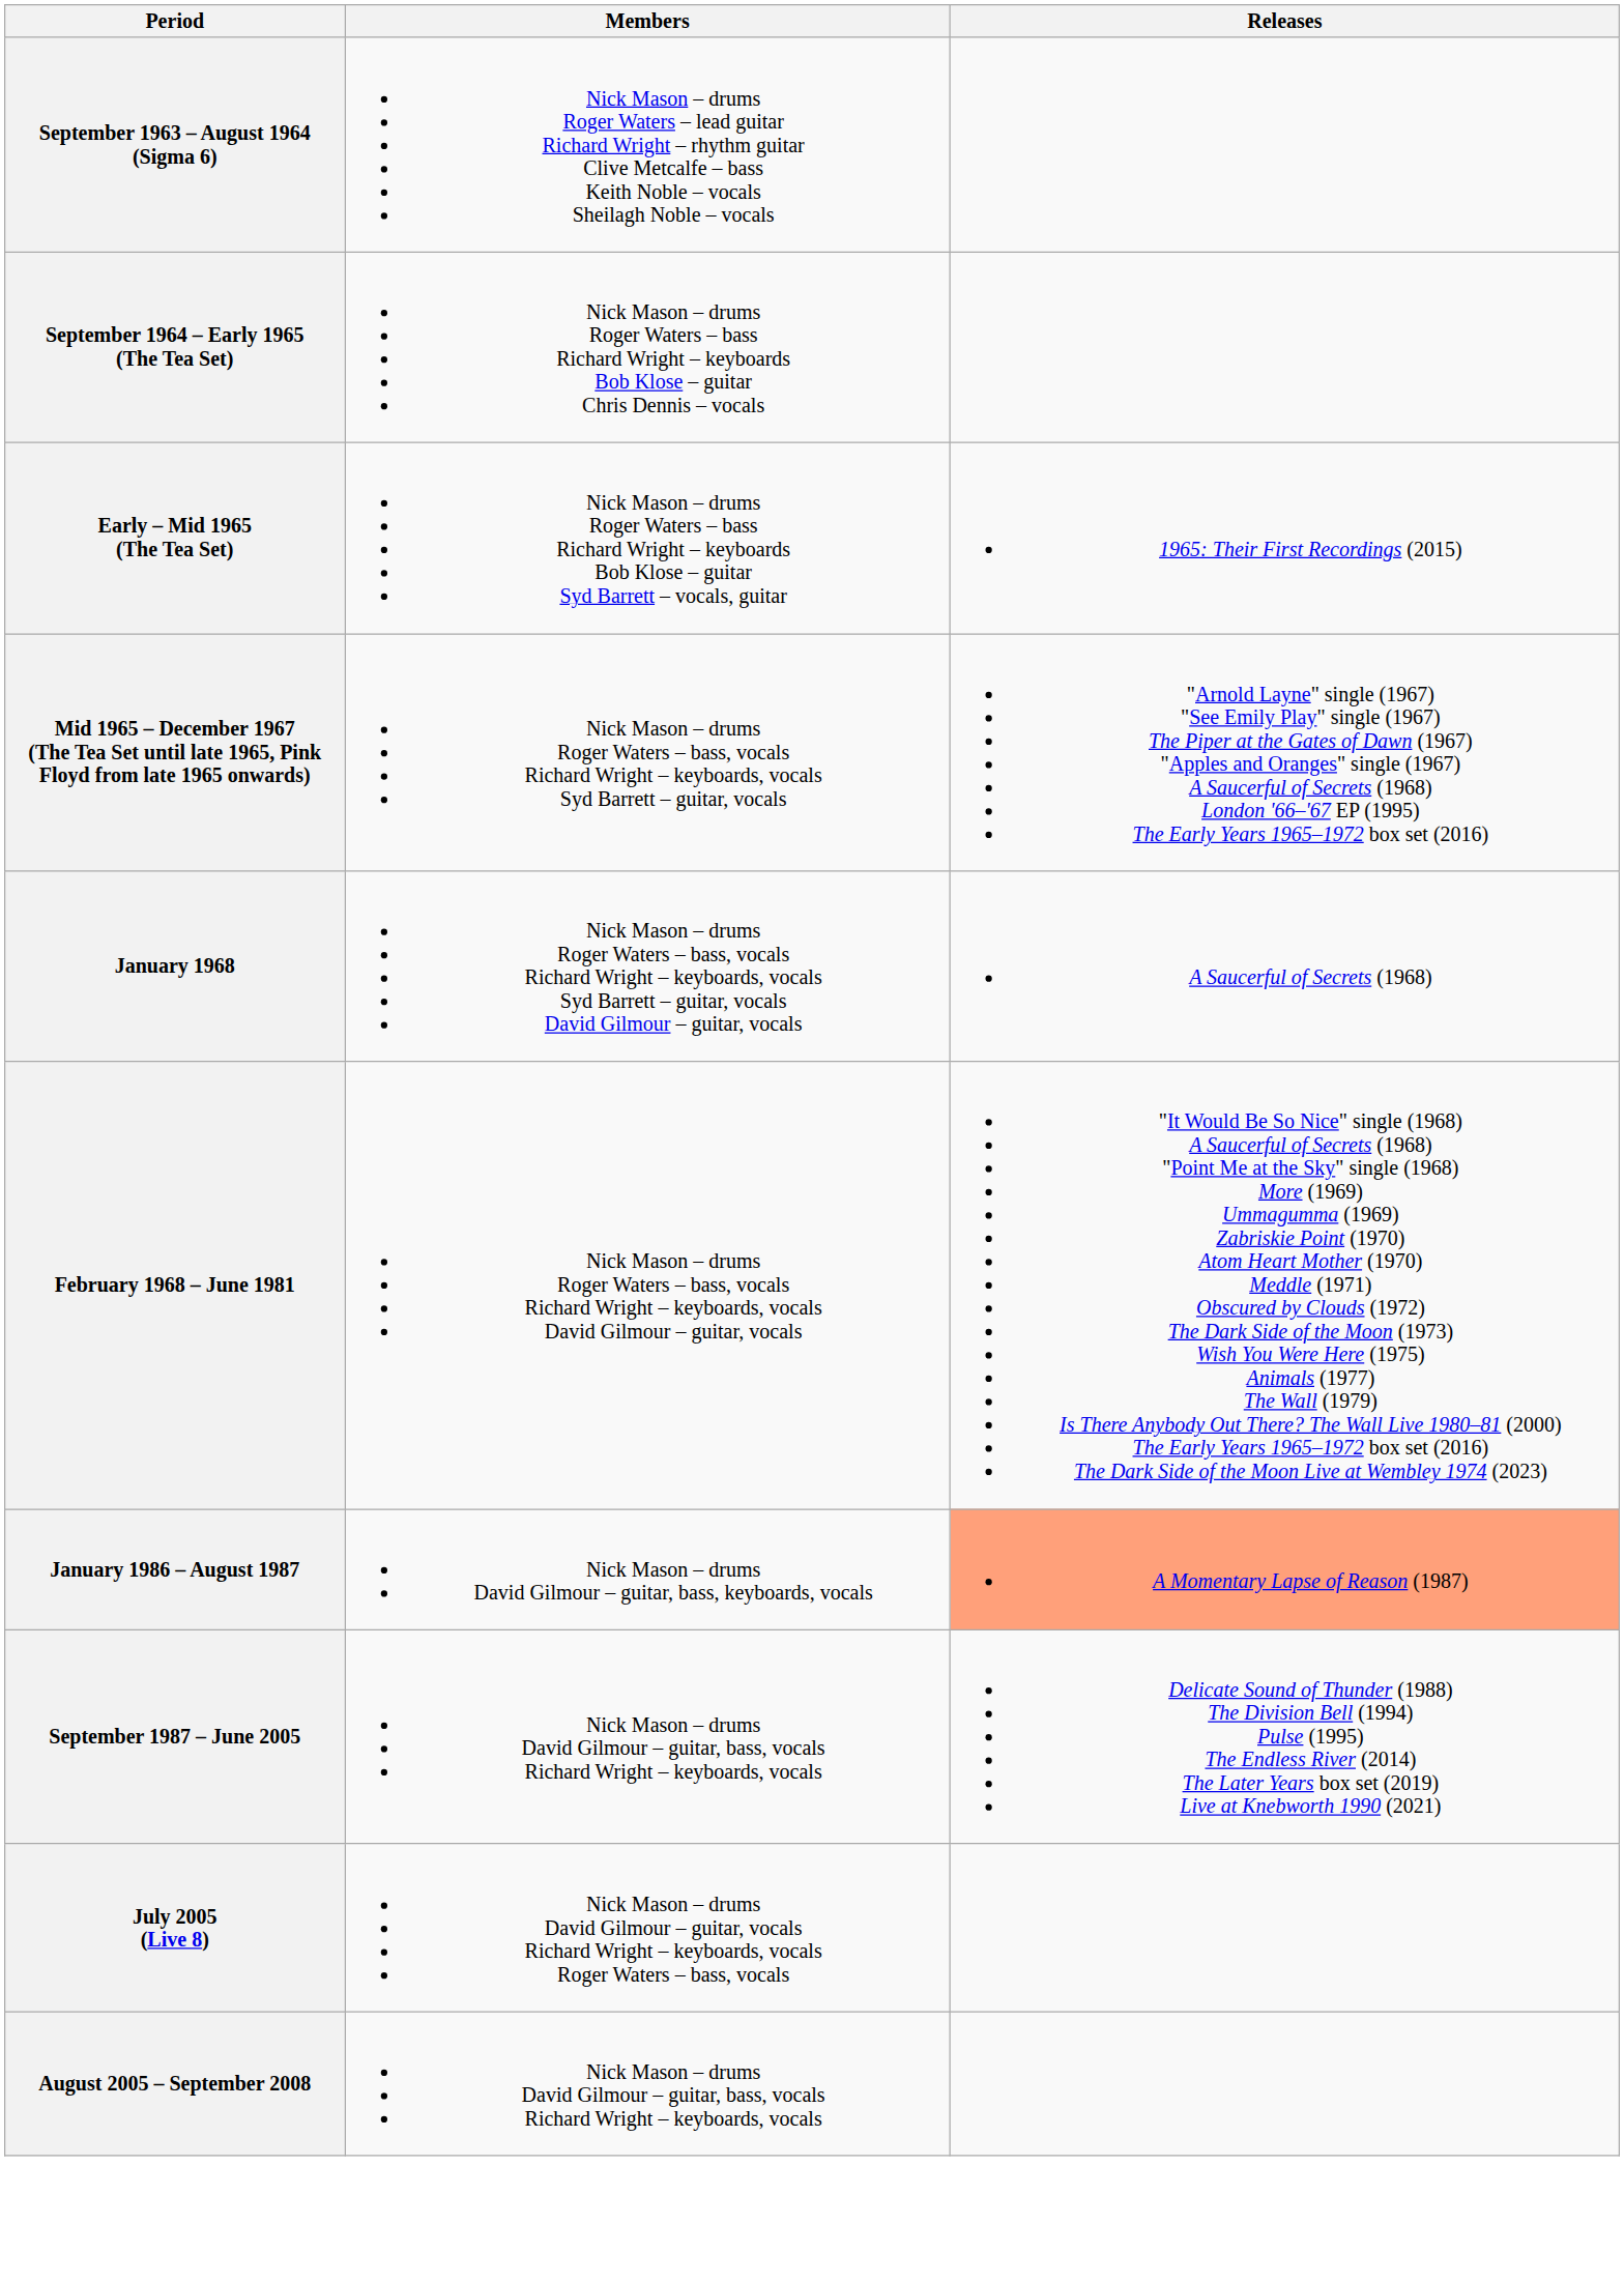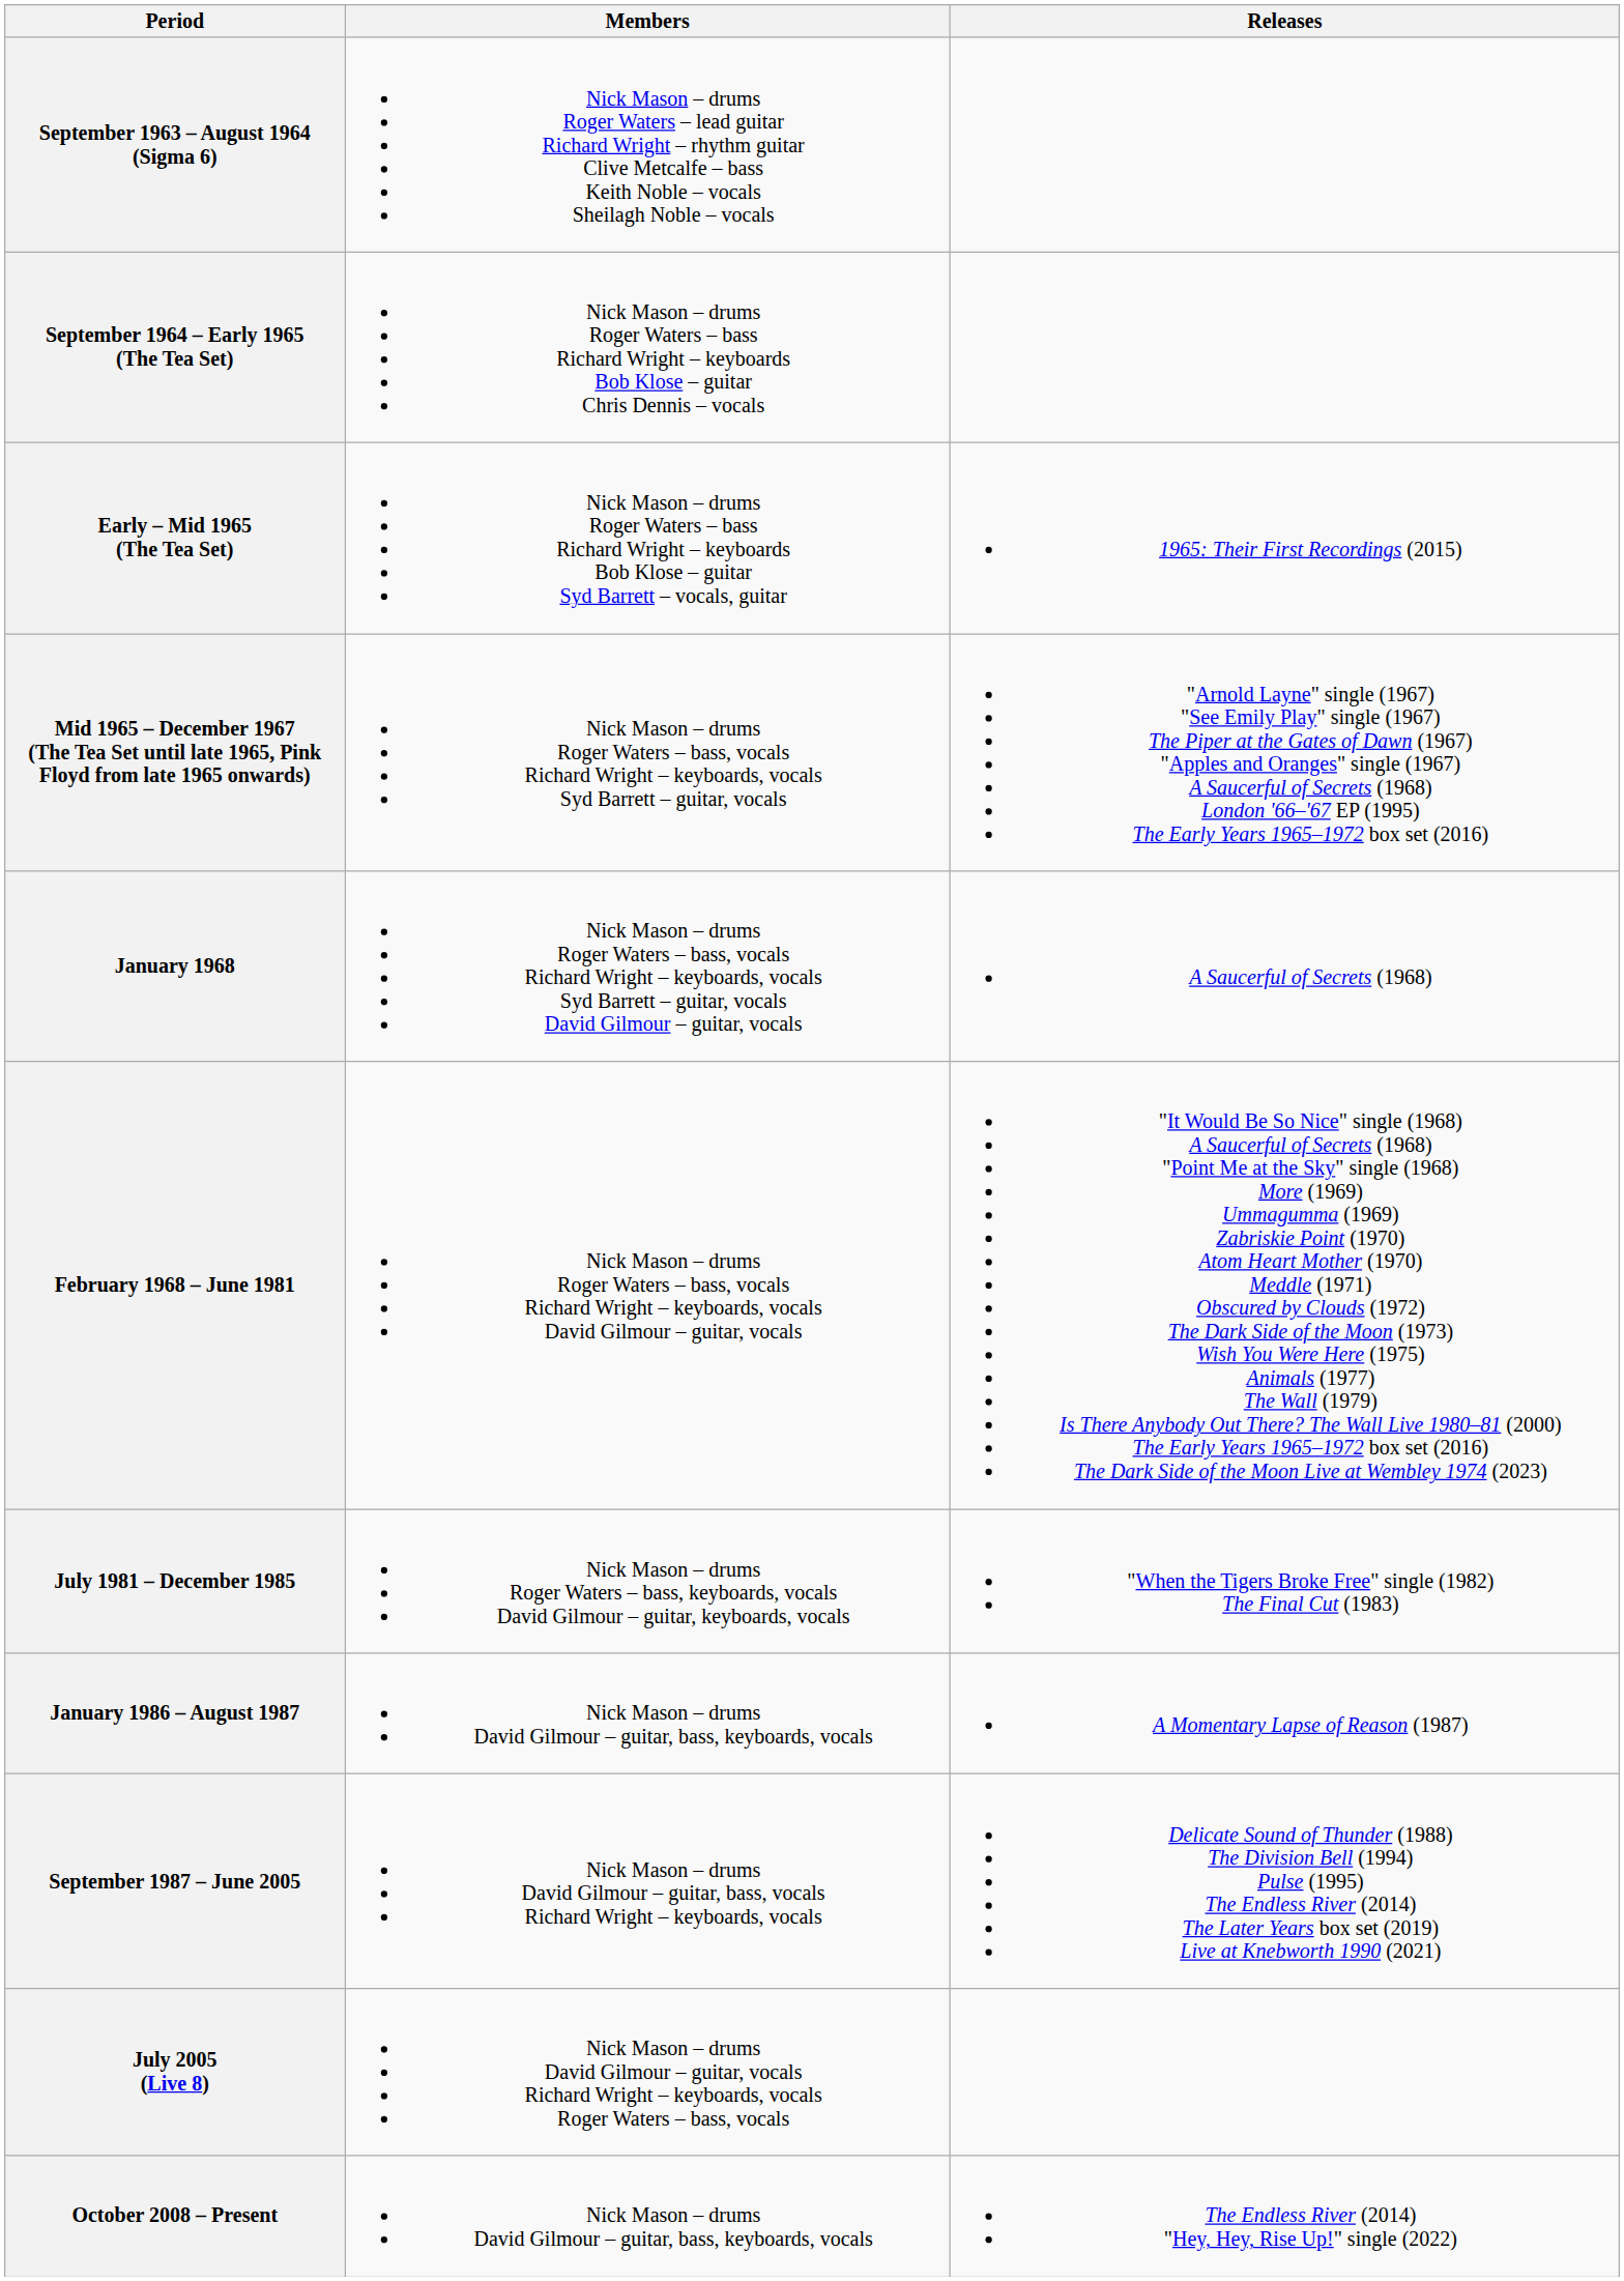 <table class="wikitable plainrowheaders" style="text-align:center;">
 <tr>
 <th scope="col" style="width:28em;">Period</th>
 <th scope="col" style="width:52em;">Members</th>
 <th scope="col" style="width:57em;">Releases</th>
 </tr>
 <tr>
 <th scope="col">September 1963 – August 1964<br>(Sigma 6)</th>
 <td><br><ul><li><a href='#'>Nick Mason</a> – drums</li><li><a href='#'>Roger Waters</a> – lead guitar</li><li><a href='#'>Richard Wright</a> – rhythm guitar</li><li>Clive Metcalfe – bass</li><li>Keith Noble – vocals</li><li>Sheilagh Noble – vocals</li></ul></td>
 <td></td>
 </tr>
 <tr>
 <th>September 1964 – Early 1965<br>(The Tea Set)</th>
 <td><br><ul><li>Nick Mason – drums</li><li>Roger Waters – bass</li><li>Richard Wright – keyboards</li><li><a href='#'>Bob Klose</a> – guitar</li><li>Chris Dennis – vocals</li></ul></td>
 <td></td>
 </tr>
 <tr>
 <th scope="col">Early – Mid 1965<br>(The Tea Set)</th>
 <td><br><ul><li>Nick Mason – drums</li><li>Roger Waters – bass</li><li>Richard Wright – keyboards</li><li>Bob Klose – guitar</li><li><a href='#'>Syd Barrett</a> – vocals, guitar</li></ul></td>
 <td><br><ul><li><em><a href='#'>1965: Their First Recordings</a></em> (2015)</li></ul></td>
 </tr>
 <tr>
 <th scope="col">Mid 1965 – December 1967<br>(The Tea Set until late 1965, Pink Floyd from late 1965 onwards)</th>
 <td><br><ul><li>Nick Mason – drums</li><li>Roger Waters – bass, vocals</li><li>Richard Wright – keyboards, vocals</li><li>Syd Barrett – guitar, vocals</li></ul></td>
 <td><br><ul><li>"<a href='#'>Arnold Layne</a>" single (1967)</li><li>"<a href='#'>See Emily Play</a>" single (1967)</li><li><em><a href='#'>The Piper at the Gates of Dawn</a></em> (1967)</li><li>"<a href='#'>Apples and Oranges</a>" single (1967)</li><li><em><a href='#'>A Saucerful of Secrets</a></em> (1968) </li><li><em><a href='#'>London '66–'67</a></em> EP (1995)</li><li><em><a href='#'>The Early Years 1965–1972</a></em> box set (2016) </li></ul></td>
 </tr>
 <tr>
 <th scope="col">January 1968</th>
 <td><br><ul><li>Nick Mason – drums</li><li>Roger Waters – bass, vocals</li><li>Richard Wright – keyboards, vocals</li><li>Syd Barrett – guitar, vocals</li><li><a href='#'>David Gilmour</a> – guitar, vocals</li></ul></td>
 <td><br><ul><li><em><a href='#'>A Saucerful of Secrets</a></em> (1968) </li></ul></td>
 </tr>
 <tr>
 <th scope="col">February 1968 – June 1981</th>
 <td><br><ul><li>Nick Mason – drums</li><li>Roger Waters – bass, vocals</li><li>Richard Wright – keyboards, vocals</li><li>David Gilmour – guitar, vocals</li></ul></td>
 <td><br><ul><li>"<a href='#'>It Would Be So Nice</a>" single (1968)</li><li><em><a href='#'>A Saucerful of Secrets</a></em> (1968) </li><li>"<a href='#'>Point Me at the Sky</a>" single (1968)</li><li><em><a href='#'>More</a></em> (1969)</li><li><em><a href='#'>Ummagumma</a></em> (1969)</li><li><em><a href='#'>Zabriskie Point</a></em> (1970)</li><li><em><a href='#'>Atom Heart Mother</a></em> (1970)</li><li><em><a href='#'>Meddle</a></em> (1971)</li><li><em><a href='#'>Obscured by Clouds</a></em> (1972)</li><li><em><a href='#'>The Dark Side of the Moon</a></em> (1973)</li><li><em><a href='#'>Wish You Were Here</a></em> (1975)</li><li><em><a href='#'>Animals</a></em> (1977)</li><li><em><a href='#'>The Wall</a></em> (1979)</li><li><em><a href='#'>Is There Anybody Out There? The Wall Live 1980–81</a></em> (2000)</li><li><em><a href='#'>The Early Years 1965–1972</a></em> box set (2016) </li><li><em><a href='#'>The Dark Side of the Moon Live at Wembley 1974</a></em> (2023)</li></ul></td>
 </tr>
 <tr>
+<th scope="col">July 1981 – December 1985</th>
+<td><br><ul><li>Nick Mason – drums</li><li>Roger Waters – bass, keyboards, vocals</li><li>David Gilmour – guitar, keyboards, vocals</li></ul></td>
+<td><br><ul><li>"<a href='#'>When the Tigers Broke Free</a>" single (1982)</li><li><em><a href='#'>The Final Cut</a></em> (1983)</li></ul></td>
+</tr>
+<tr>
 <th scope="col">January 1986 – August 1987</th>
 <td><br><ul><li>Nick Mason – drums</li><li>David Gilmour – guitar, bass, keyboards, vocals</li></ul></td>
-<td style="background: lightsalmon;"><br><ul><li><em><a href='#'>A Momentary Lapse of Reason</a></em> (1987)</li></ul></td>
+<td><br><ul><li><em><a href='#'>A Momentary Lapse of Reason</a></em> (1987)</li></ul></td>
 </tr>
 <tr>
 <th scope="col">September 1987 – June 2005</th>
 <td><br><ul><li>Nick Mason – drums</li><li>David Gilmour – guitar, bass, vocals</li><li>Richard Wright – keyboards, vocals</li></ul></td>
 <td><br><ul><li><em><a href='#'>Delicate Sound of Thunder</a></em> (1988)</li><li><em><a href='#'>The Division Bell</a></em> (1994)</li><li><em><a href='#'>Pulse</a></em> (1995)</li><li><em><a href='#'>The Endless River</a></em> (2014) </li><li><em><a href='#'>The Later Years</a></em> box set (2019)</li><li><em><a href='#'>Live at Knebworth 1990</a></em> (2021)</li></ul></td>
 </tr>
 <tr>
 <th scope="col">July 2005<br>(<a href='#'>Live 8</a>)</th>
 <td><br><ul><li>Nick Mason – drums</li><li>David Gilmour – guitar, vocals</li><li>Richard Wright – keyboards, vocals</li><li>Roger Waters – bass, vocals</li></ul></td>
 <td></td>
 </tr>
 <tr>
-<th scope="col">August 2005 – September 2008</th>
-<td><br><ul><li>Nick Mason – drums</li><li>David Gilmour – guitar, bass, vocals</li><li>Richard Wright – keyboards, vocals</li></ul></td>
-<td></td>
+<th scope="col">October 2008 – Present</th>
+<td><br><ul><li>Nick Mason – drums</li><li>David Gilmour – guitar, bass, keyboards, vocals</li></ul></td>
+<td><br><ul><li><em><a href='#'>The Endless River</a></em> (2014) </li><li>"<a href='#'>Hey, Hey, Rise Up!</a>" single (2022)</li></ul></td>
 </tr>
 </table>
